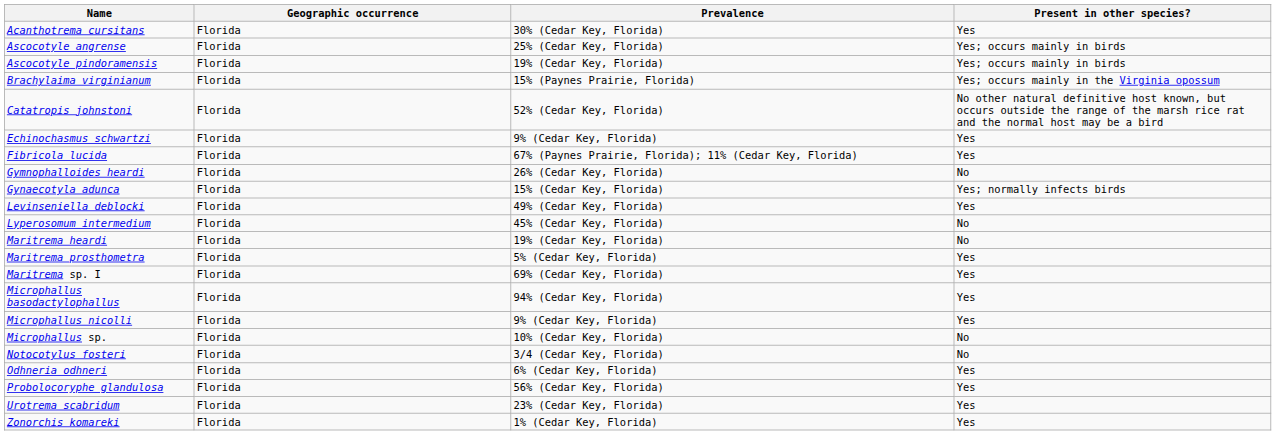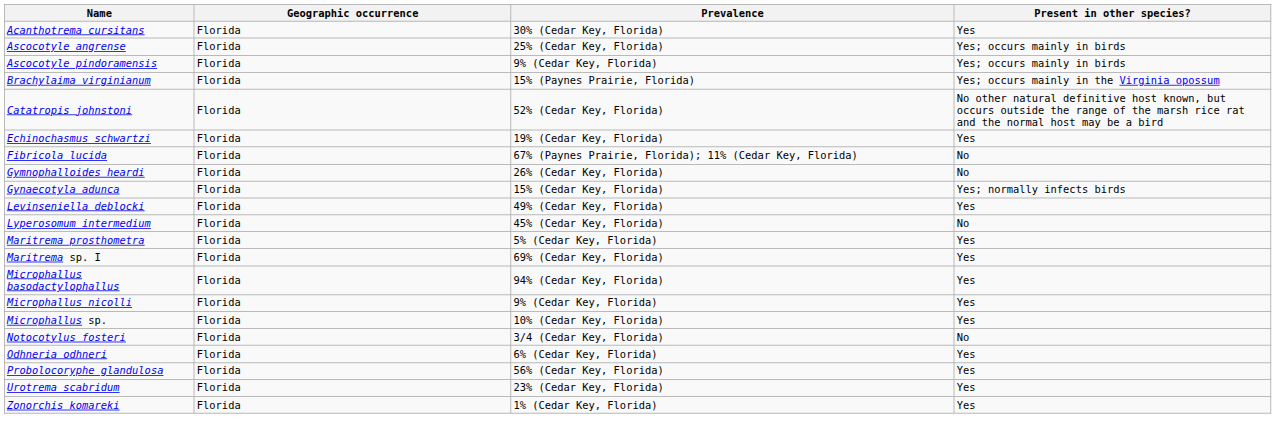 <table class="wikitable" style="width: 100%">
 <tr>
 <th width="15%">Name</th>
 <th width="25%">Geographic occurrence</th>
 <th width="35%">Prevalence</th>
 <th width="25%">Present in other species?</th>
 </tr>
 <tr>
 <td><em><a href='#'>Acanthotrema cursitans</a></em></td>
 <td>Florida</td>
 <td>30% (Cedar Key, Florida)</td>
 <td>Yes</td>
 </tr>
 <tr>
 <td><em><a href='#'>Ascocotyle angrense</a></em></td>
 <td>Florida</td>
 <td>25% (Cedar Key, Florida)</td>
 <td>Yes; occurs mainly in birds</td>
 </tr>
 <tr>
 <td><em><a href='#'>Ascocotyle pindoramensis</a></em></td>
 <td>Florida</td>
-<td>19% (Cedar Key, Florida)</td>
+<td>9% (Cedar Key, Florida)</td>
 <td>Yes; occurs mainly in birds</td>
 </tr>
 <tr>
 <td><em><a href='#'>Brachylaima virginianum</a></em></td>
 <td>Florida</td>
 <td>15% (Paynes Prairie, Florida)</td>
 <td>Yes; occurs mainly in the <a href='#'>Virginia opossum</a></td>
 </tr>
 <tr>
 <td><em><a href='#'>Catatropis johnstoni</a></em></td>
 <td>Florida</td>
 <td>52% (Cedar Key, Florida)</td>
 <td>No other natural definitive host known, but occurs outside the range of the marsh rice rat and the normal host may be a bird</td>
 </tr>
 <tr>
 <td><em><a href='#'>Echinochasmus schwartzi</a></em></td>
 <td>Florida</td>
-<td>9% (Cedar Key, Florida)</td>
+<td>19% (Cedar Key, Florida)</td>
 <td>Yes</td>
 </tr>
 <tr>
 <td><em><a href='#'>Fibricola lucida</a></em></td>
 <td>Florida</td>
 <td>67% (Paynes Prairie, Florida); 11% (Cedar Key, Florida)</td>
-<td>Yes</td>
+<td>No</td>
 </tr>
 <tr>
 <td><em><a href='#'>Gymnophalloides heardi</a></em></td>
 <td>Florida</td>
 <td>26% (Cedar Key, Florida)</td>
 <td>No</td>
 </tr>
 <tr>
 <td><em><a href='#'>Gynaecotyla adunca</a></em></td>
 <td>Florida</td>
 <td>15% (Cedar Key, Florida)</td>
 <td>Yes; normally infects birds</td>
 </tr>
 <tr>
 <td><em><a href='#'>Levinseniella deblocki</a></em></td>
 <td>Florida</td>
 <td>49% (Cedar Key, Florida)</td>
 <td>Yes</td>
 </tr>
 <tr>
 <td><em><a href='#'>Lyperosomum intermedium</a></em></td>
 <td>Florida</td>
 <td>45% (Cedar Key, Florida)</td>
-<td>No</td>
-</tr>
-<tr>
-<td><em><a href='#'>Maritrema heardi</a></em></td>
-<td>Florida</td>
-<td>19% (Cedar Key, Florida)</td>
 <td>No</td>
 </tr>
 <tr>
 <td><em><a href='#'>Maritrema prosthometra</a></em></td>
 <td>Florida</td>
 <td>5% (Cedar Key, Florida)</td>
 <td>Yes</td>
 </tr>
 <tr>
 <td><em><a href='#'>Maritrema</a></em> sp. I</td>
 <td>Florida</td>
 <td>69% (Cedar Key, Florida)</td>
 <td>Yes</td>
 </tr>
 <tr>
 <td><em><a href='#'>Microphallus basodactylophallus</a></em></td>
 <td>Florida</td>
 <td>94% (Cedar Key, Florida)</td>
 <td>Yes</td>
 </tr>
 <tr>
 <td><em><a href='#'>Microphallus nicolli</a></em></td>
 <td>Florida</td>
 <td>9% (Cedar Key, Florida)</td>
 <td>Yes</td>
 </tr>
 <tr>
 <td><em><a href='#'>Microphallus</a></em> sp.</td>
 <td>Florida</td>
 <td>10% (Cedar Key, Florida)</td>
-<td>No</td>
+<td>Yes</td>
 </tr>
 <tr>
 <td><em><a href='#'>Notocotylus fosteri</a></em></td>
 <td>Florida</td>
 <td>3/4 (Cedar Key, Florida)</td>
 <td>No</td>
 </tr>
 <tr>
 <td><em><a href='#'>Odhneria odhneri</a></em></td>
 <td>Florida</td>
 <td>6% (Cedar Key, Florida)</td>
 <td>Yes</td>
 </tr>
 <tr>
 <td><em><a href='#'>Probolocoryphe glandulosa</a></em></td>
 <td>Florida</td>
 <td>56% (Cedar Key, Florida)</td>
 <td>Yes</td>
 </tr>
 <tr>
 <td><em><a href='#'>Urotrema scabridum</a></em></td>
 <td>Florida</td>
 <td>23% (Cedar Key, Florida)</td>
 <td>Yes</td>
 </tr>
 <tr>
 <td><em><a href='#'>Zonorchis komareki</a></em></td>
 <td>Florida</td>
 <td>1% (Cedar Key, Florida)</td>
 <td>Yes</td>
 </tr>
 </table>
